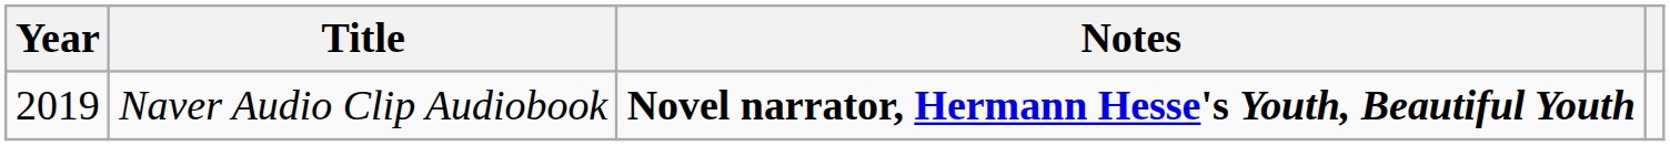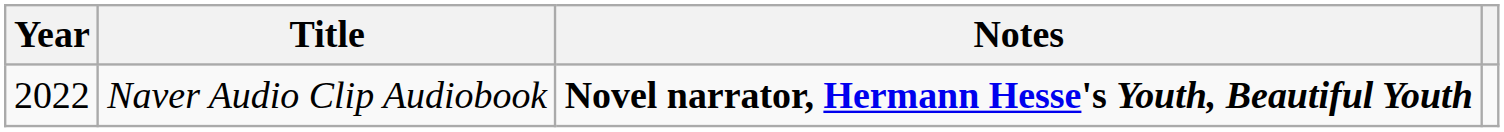 <table class="wikitable">
 <tr>
 <th>Year</th>
 <th>Title</th>
 <th>Notes</th>
 <th></th>
 </tr>
 <tr>
-<td>2019</td>
+<td>2022</td>
 <td><em>Naver Audio Clip Audiobook</em></td>
 <td><strong>Novel narrator, <a href='#'>Hermann Hesse</a>'s <em>Youth, Beautiful Youth</em></strong></td>
 <td></td>
 </tr>
 </table>
